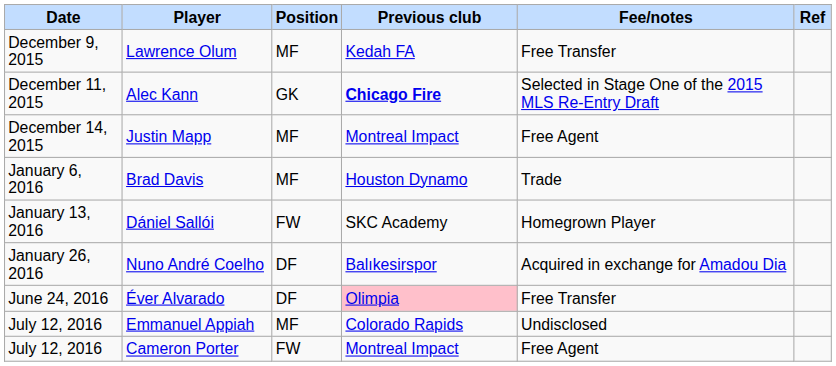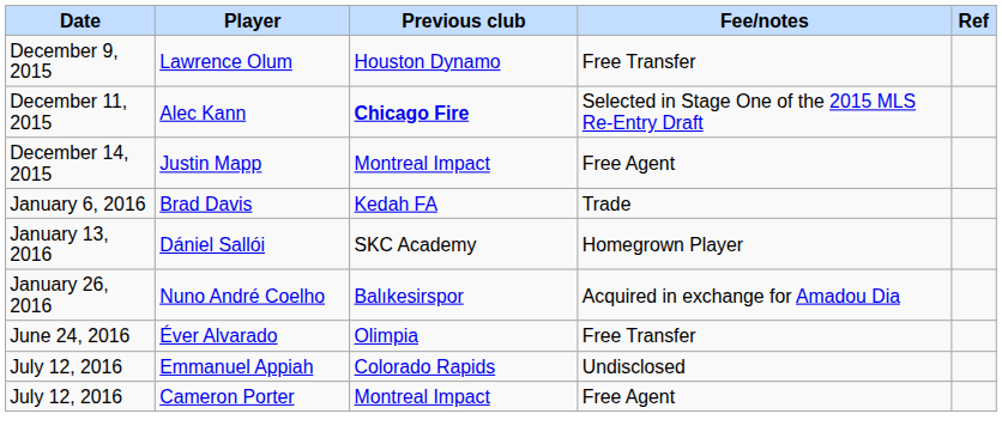 <table class="wikitable sortable" style="width:90%; text-align:center; font-size:95%; text-align:left;">
 <tr>
 <th style="background:#c2ddff; width:125px;">Date</th>
 <th style="background:#c2ddff; width:170px;">Player</th>
-<th style="background:#c2ddff; width:50px;">Position</th>
 <th style="background:#c2ddff; width:200px;">Previous club</th>
 <th style="background:#c2ddff; width:350px;">Fee/notes</th>
 <th style="background:#c2ddff; width:30px;">Ref</th>
 </tr>
 <tr>
 <td>December 9, 2015</td>
 <td> <a href='#'>Lawrence Olum</a></td>
-<td>MF</td>
-<td> <a href='#'>Kedah FA</a></td>
+<td> <a href='#'>Houston Dynamo</a></td>
 <td>Free Transfer</td>
 <td></td>
 </tr>
 <tr>
 <td>December 11, 2015</td>
 <td> <a href='#'>Alec Kann</a></td>
-<td>GK</td>
 <td><strong> <a href='#'>Chicago Fire</a></strong></td>
 <td>Selected in Stage One of the <a href='#'>2015 MLS Re-Entry Draft</a></td>
 <td></td>
 </tr>
 <tr>
 <td>December 14, 2015</td>
 <td> <a href='#'>Justin Mapp</a></td>
-<td>MF</td>
 <td> <a href='#'>Montreal Impact</a></td>
 <td>Free Agent</td>
 <td></td>
 </tr>
 <tr>
 <td>January 6, 2016</td>
 <td> <a href='#'>Brad Davis</a></td>
-<td>MF</td>
-<td> <a href='#'>Houston Dynamo</a></td>
+<td> <a href='#'>Kedah FA</a></td>
 <td>Trade</td>
 <td></td>
 </tr>
 <tr>
 <td>January 13, 2016</td>
 <td> <a href='#'>Dániel Sallói</a></td>
-<td>FW</td>
 <td> SKC Academy</td>
 <td>Homegrown Player</td>
 <td></td>
 </tr>
 <tr>
 <td>January 26, 2016</td>
 <td> <a href='#'>Nuno André Coelho</a></td>
-<td>DF</td>
 <td> <a href='#'>Balıkesirspor</a></td>
 <td>Acquired in exchange for <a href='#'>Amadou Dia</a></td>
 <td></td>
 </tr>
 <tr>
 <td>June 24, 2016</td>
 <td> <a href='#'>Éver Alvarado</a></td>
-<td>DF</td>
-<td style="background: pink;"> <a href='#'>Olimpia</a></td>
+<td> <a href='#'>Olimpia</a></td>
 <td>Free Transfer</td>
 <td></td>
 </tr>
 <tr>
 <td>July 12, 2016</td>
 <td> <a href='#'>Emmanuel Appiah</a></td>
-<td>MF</td>
 <td> <a href='#'>Colorado Rapids</a></td>
 <td>Undisclosed</td>
 <td></td>
 </tr>
 <tr>
 <td>July 12, 2016</td>
 <td> <a href='#'>Cameron Porter</a></td>
-<td>FW</td>
 <td> <a href='#'>Montreal Impact</a></td>
 <td>Free Agent</td>
 <td></td>
 </tr>
 </table>
